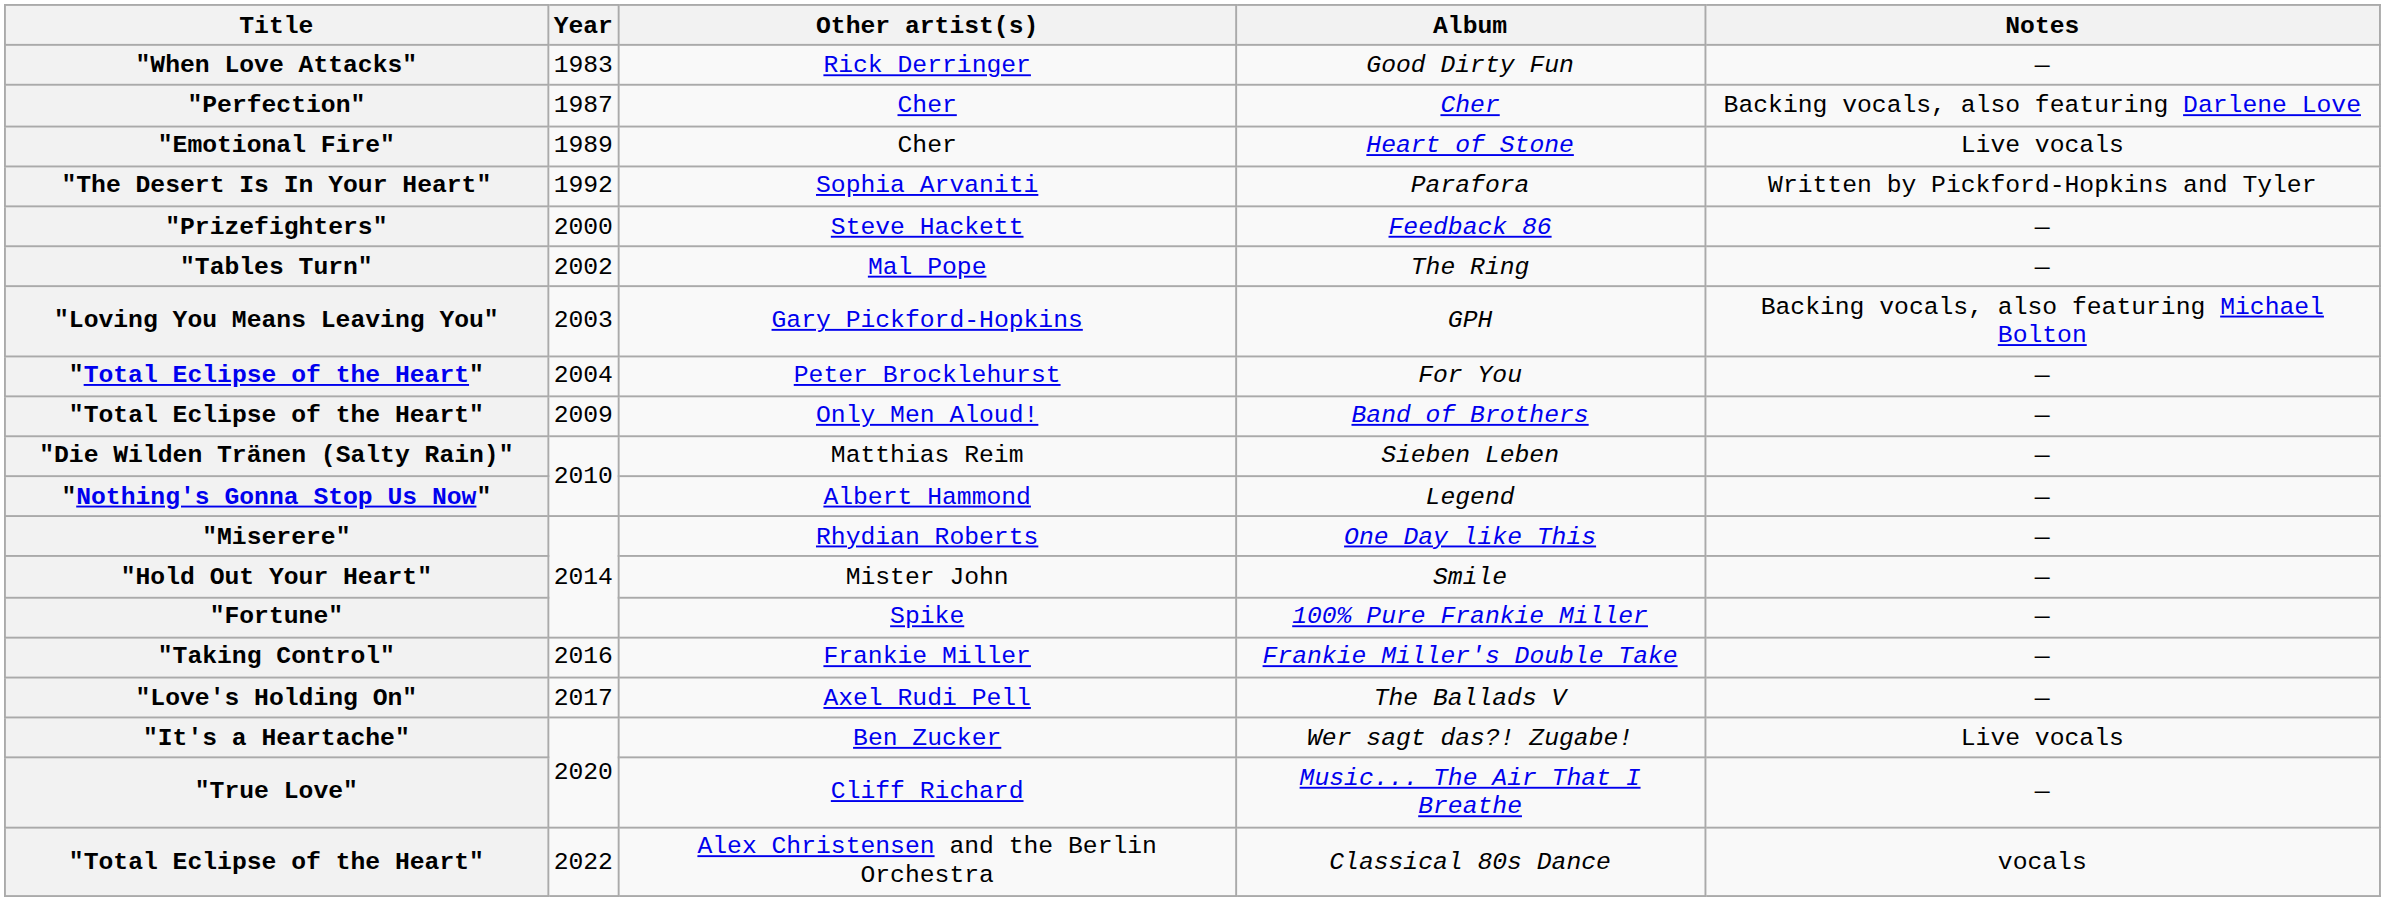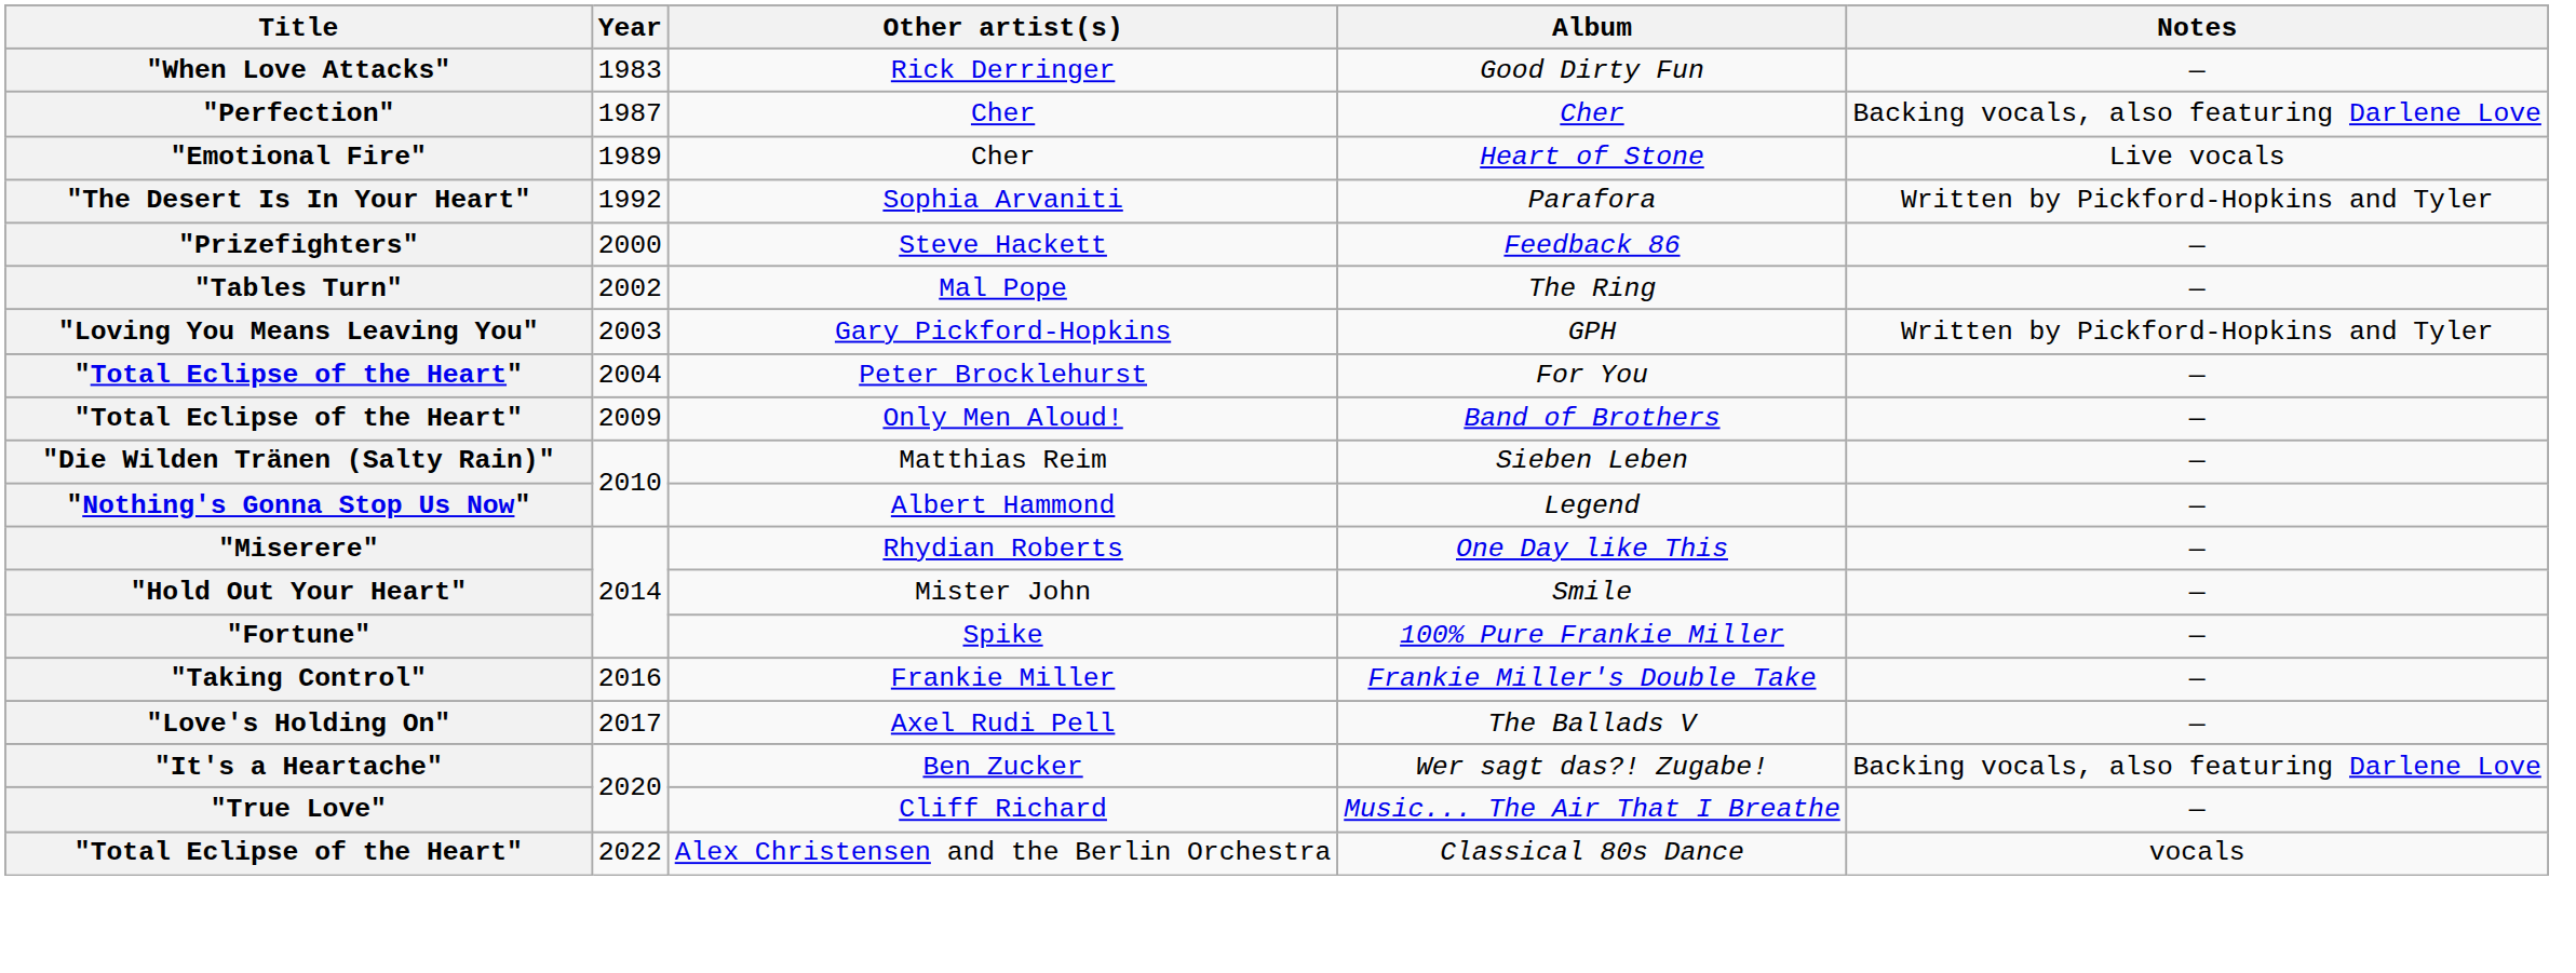 <table class="wikitable plainrowheaders" style="text-align:center;">
 <tr>
 <th scope="col" style="width:21.5em;">Title</th>
 <th scope="col">Year</th>
 <th scope="col">Other artist(s)</th>
 <th scope="col">Album</th>
 <th scope="col">Notes</th>
 </tr>
 <tr>
 <th scope="row">"When Love Attacks"</th>
 <td>1983</td>
 <td><a href='#'>Rick Derringer</a></td>
 <td><em>Good Dirty Fun</em></td>
 <td>—</td>
 </tr>
 <tr>
 <th scope="row">"Perfection"</th>
 <td>1987</td>
 <td><a href='#'>Cher</a></td>
 <td><em><a href='#'>Cher</a></em></td>
 <td>Backing vocals, also featuring <a href='#'>Darlene Love</a></td>
 </tr>
 <tr>
 <th scope="row">"Emotional Fire"</th>
 <td>1989</td>
 <td>Cher</td>
 <td><em><a href='#'>Heart of Stone</a></em></td>
 <td>Live vocals</td>
 </tr>
 <tr>
 <th scope="row">"The Desert Is In Your Heart"</th>
 <td>1992</td>
 <td><a href='#'>Sophia Arvaniti</a></td>
 <td><em>Parafora</em></td>
 <td>Written by Pickford-Hopkins and Tyler</td>
 </tr>
 <tr>
 <th scope="row">"Prizefighters"</th>
 <td>2000</td>
 <td><a href='#'>Steve Hackett</a></td>
 <td><em><a href='#'>Feedback 86</a></em></td>
 <td>—</td>
 </tr>
 <tr>
 <th scope="row">"Tables Turn"</th>
 <td>2002</td>
 <td><a href='#'>Mal Pope</a></td>
 <td><em>The Ring</em></td>
 <td>—</td>
 </tr>
 <tr>
 <th scope="row">"Loving You Means Leaving You"</th>
 <td>2003</td>
 <td><a href='#'>Gary Pickford-Hopkins</a></td>
 <td><em>GPH</em></td>
-<td>Backing vocals, also featuring <a href='#'>Michael Bolton</a></td>
+<td>Written by Pickford-Hopkins and Tyler</td>
 </tr>
 <tr>
 <th scope="row">"<a href='#'>Total Eclipse of the Heart</a>"</th>
 <td>2004</td>
 <td><a href='#'>Peter Brocklehurst</a></td>
 <td><em>For You</em></td>
 <td>—</td>
 </tr>
 <tr>
 <th scope="row">"Total Eclipse of the Heart"</th>
 <td>2009</td>
 <td><a href='#'>Only Men Aloud!</a></td>
 <td><em><a href='#'>Band of Brothers</a></em></td>
 <td>—</td>
 </tr>
 <tr>
 <th scope="row">"Die Wilden Tränen (Salty Rain)"</th>
 <td rowspan="2">2010</td>
 <td>Matthias Reim</td>
 <td><em>Sieben Leben</em></td>
 <td>—</td>
 </tr>
 <tr>
 <th scope="row">"<a href='#'>Nothing's Gonna Stop Us Now</a>"</th>
 <td><a href='#'>Albert Hammond</a></td>
 <td><em>Legend</em></td>
 <td>—</td>
 </tr>
 <tr>
 <th scope="row">"Miserere"</th>
 <td rowspan="3">2014</td>
 <td><a href='#'>Rhydian Roberts</a></td>
 <td><em><a href='#'>One Day like This</a></em></td>
 <td>—</td>
 </tr>
 <tr>
 <th scope="row">"Hold Out Your Heart"</th>
 <td>Mister John</td>
 <td><em>Smile</em></td>
 <td>—</td>
 </tr>
 <tr>
 <th scope="row">"Fortune"</th>
 <td><a href='#'>Spike</a></td>
 <td><em><a href='#'>100% Pure Frankie Miller</a></em></td>
 <td>—</td>
 </tr>
 <tr>
 <th scope="row">"Taking Control"</th>
 <td>2016</td>
 <td><a href='#'>Frankie Miller</a></td>
 <td><em><a href='#'>Frankie Miller's Double Take</a></em></td>
 <td>—</td>
 </tr>
 <tr>
 <th scope="row">"Love's Holding On"</th>
 <td>2017</td>
 <td><a href='#'>Axel Rudi Pell</a></td>
 <td><em>The Ballads V</em></td>
 <td>—</td>
 </tr>
 <tr>
 <th scope="row">"It's a Heartache"</th>
 <td rowspan="2">2020</td>
 <td><a href='#'>Ben Zucker</a></td>
 <td><em>Wer sagt das?! Zugabe!</em></td>
-<td>Live vocals</td>
+<td>Backing vocals, also featuring <a href='#'>Darlene Love</a></td>
 </tr>
 <tr>
 <th scope="row">"True Love"</th>
 <td><a href='#'>Cliff Richard</a></td>
 <td><em><a href='#'>Music... The Air That I Breathe</a></em></td>
 <td>—</td>
 </tr>
 <tr>
 <th scope="row">"Total Eclipse of the Heart"</th>
 <td>2022</td>
 <td><a href='#'>Alex Christensen</a> and the Berlin Orchestra</td>
 <td><em>Classical 80s Dance</em></td>
 <td>vocals</td>
 </tr>
 </table>
